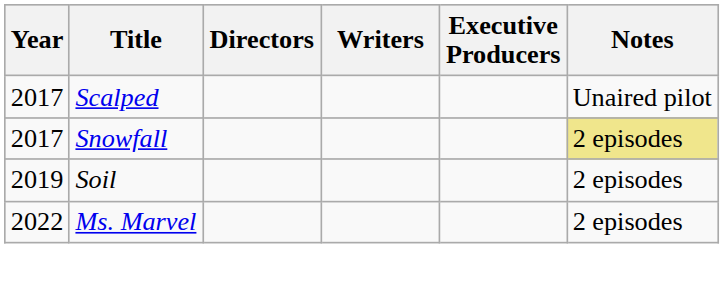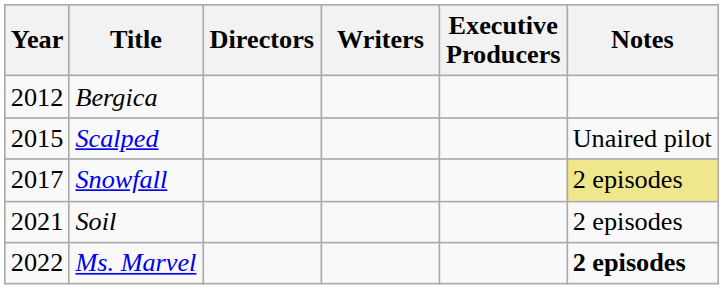 <table class="wikitable">
 <tr>
 <th>Year</th>
 <th>Title</th>
 <th width="65">Directors</th>
 <th width="65">Writers</th>
 <th width="65">Executive<br>Producers</th>
 <th>Notes</th>
 </tr>
 <tr>
-<td>2017</td>
+<td>2012</td>
+<td><em>Bergica</em></td>
+<td></td>
+<td></td>
+<td></td>
+<td></td>
+</tr>
+<tr>
+<td>2015</td>
 <td><em><a href='#'>Scalped</a></em></td>
 <td></td>
 <td></td>
 <td></td>
 <td>Unaired pilot</td>
 </tr>
 <tr>
 <td>2017</td>
 <td><em><a href='#'>Snowfall</a></em></td>
 <td></td>
 <td></td>
 <td></td>
 <td style="background: khaki;">2 episodes</td>
 </tr>
 <tr>
-<td>2019</td>
+<td>2021</td>
 <td><em>Soil</em></td>
 <td></td>
 <td></td>
 <td></td>
 <td>2 episodes</td>
 </tr>
 <tr>
 <td>2022</td>
 <td><em><a href='#'>Ms. Marvel</a></em></td>
 <td></td>
 <td></td>
 <td></td>
-<td>2 episodes</td>
+<td><strong>2 episodes</strong></td>
 </tr>
 </table>
